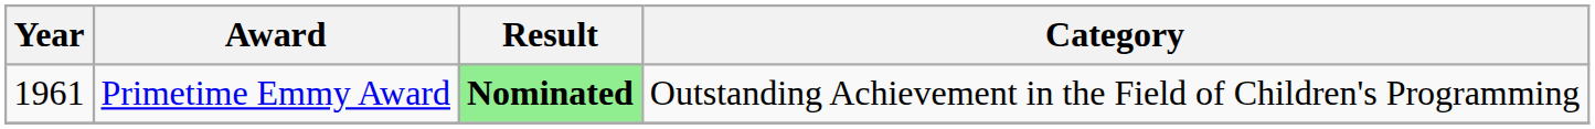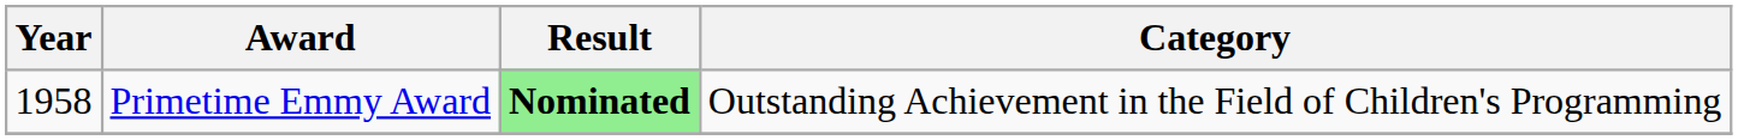 <table class="wikitable" style="font-size: 90%;">
 <tr>
 <th>Year</th>
 <th>Award</th>
 <th>Result</th>
 <th>Category</th>
 </tr>
 <tr>
-<td>1961</td>
+<td>1958</td>
 <td><a href='#'>Primetime Emmy Award</a></td>
 <td style="background: lightgreen;"><strong>Nominated</strong></td>
 <td>Outstanding Achievement in the Field of Children's Programming</td>
 </tr>
 <tr>
 </tr>
 </table>
